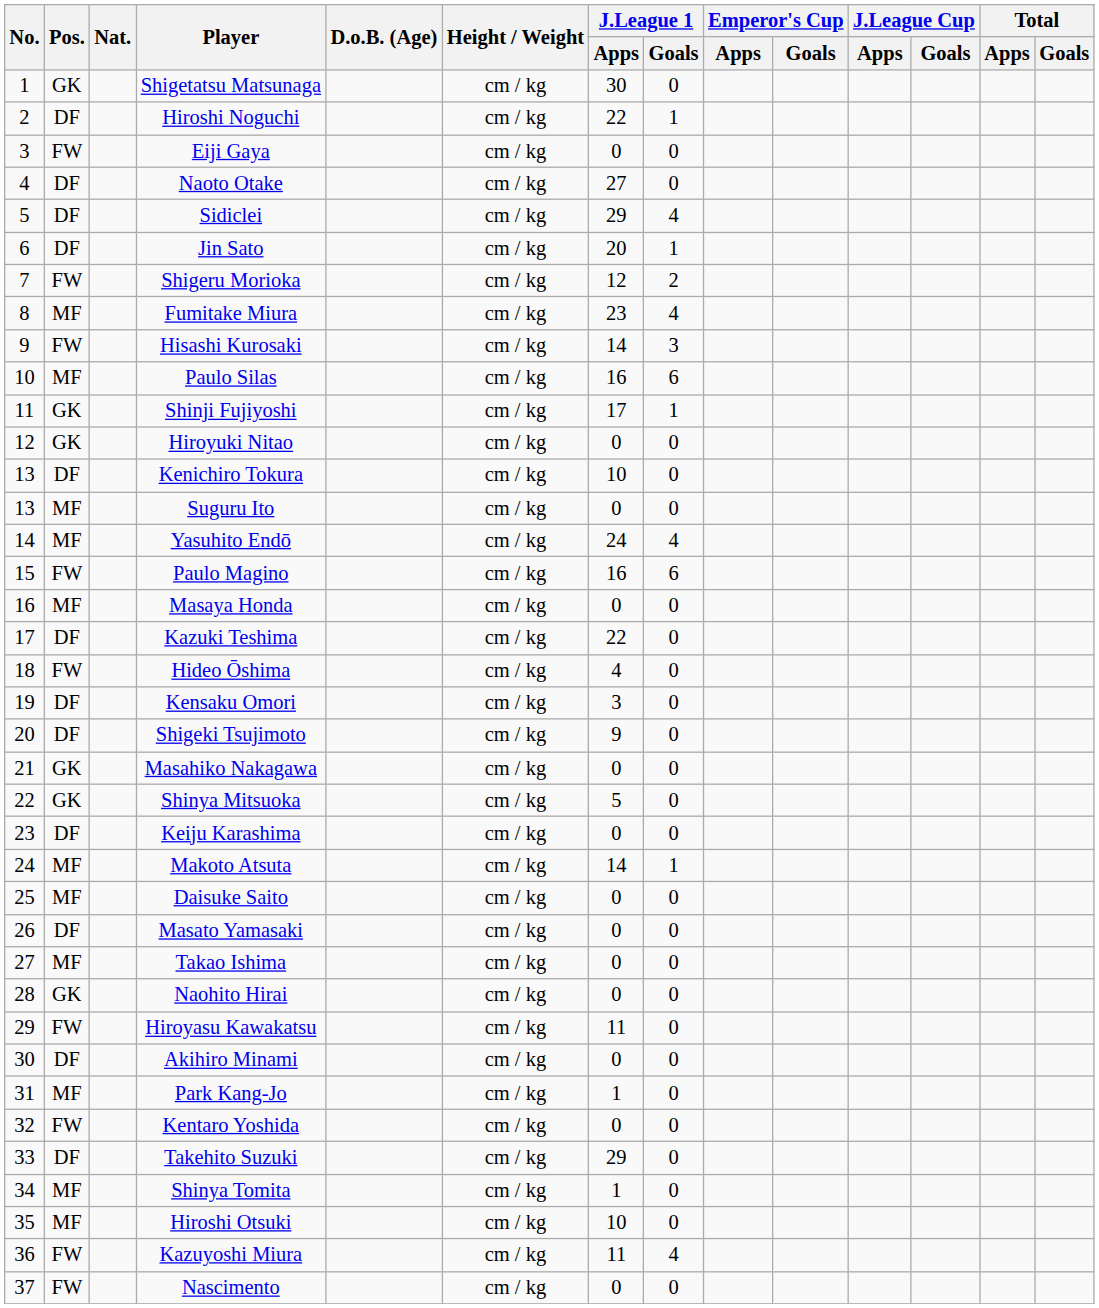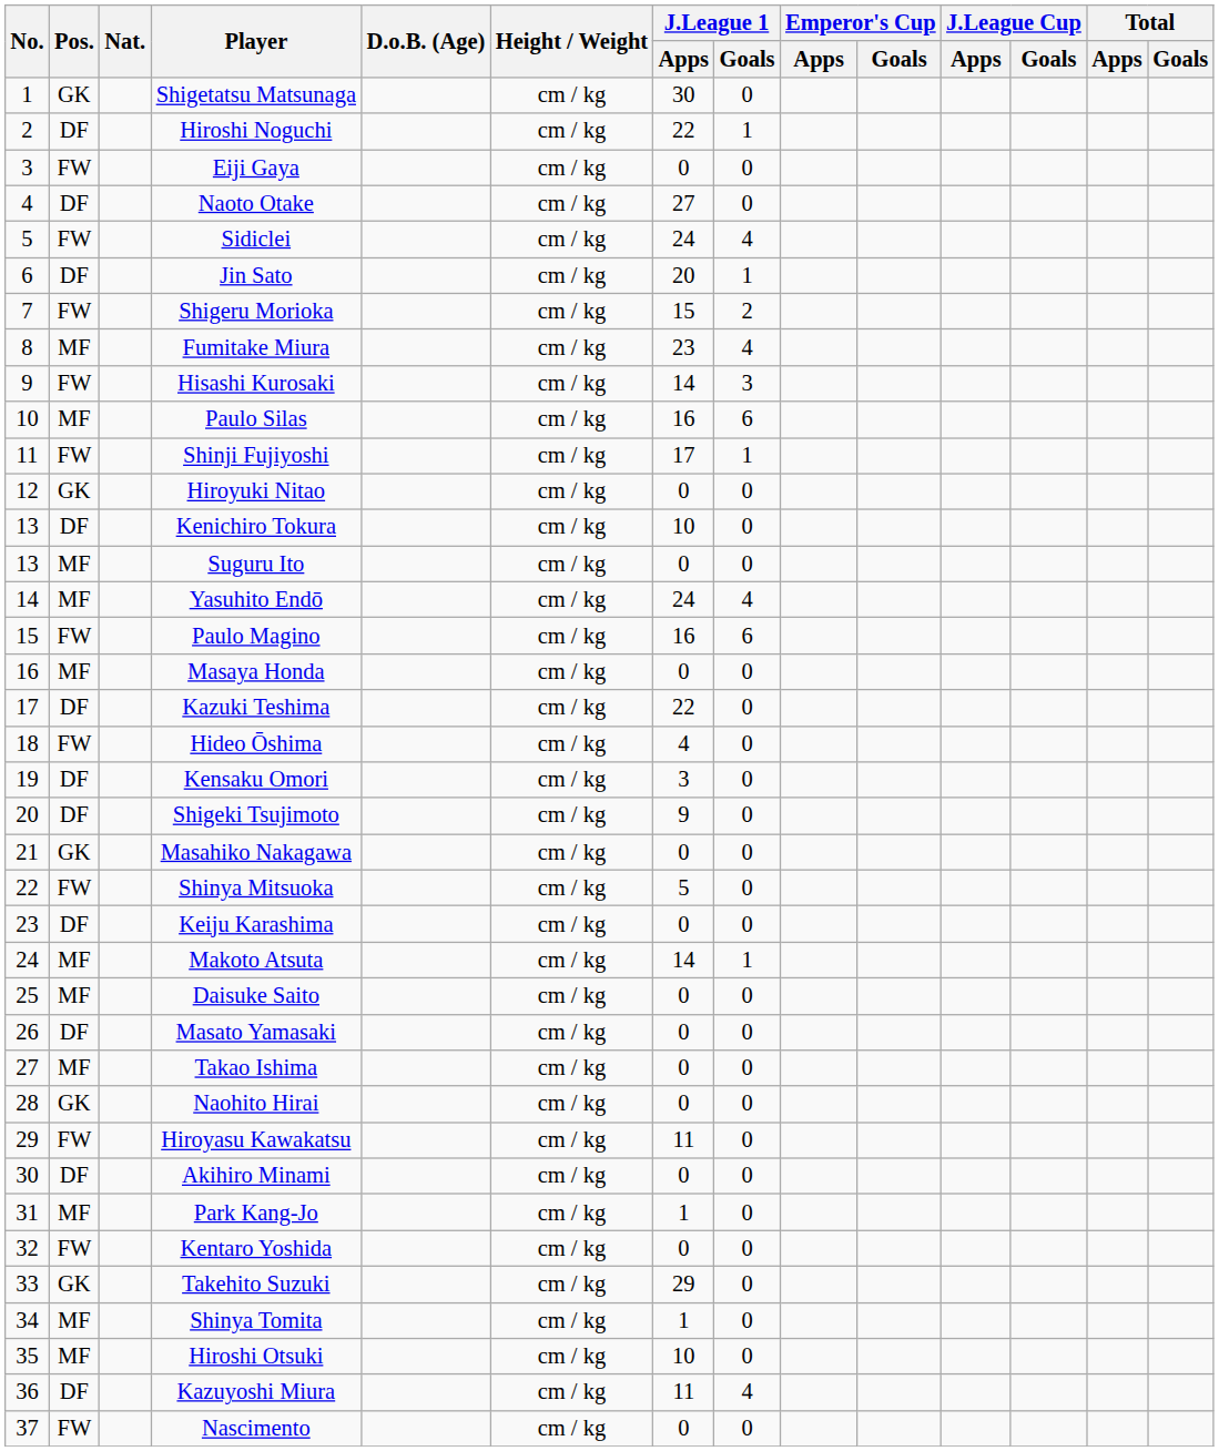 <table class="wikitable" style="text-align:center;">
 <tr>
 <th rowspan="2">No.</th>
 <th rowspan="2">Pos.</th>
 <th rowspan="2">Nat.</th>
 <th rowspan="2">Player</th>
 <th rowspan="2">D.o.B. (Age)</th>
 <th rowspan="2">Height / Weight</th>
 <th colspan="2"><a href='#'>J.League 1</a></th>
 <th colspan="2"><a href='#'>Emperor's Cup</a></th>
 <th colspan="2"><a href='#'>J.League Cup</a></th>
 <th colspan="2">Total</th>
 </tr>
 <tr>
 <th>Apps</th>
 <th>Goals</th>
 <th>Apps</th>
 <th>Goals</th>
 <th>Apps</th>
 <th>Goals</th>
 <th>Apps</th>
 <th>Goals</th>
 </tr>
 <tr>
 <td>1</td>
 <td>GK</td>
 <td></td>
 <td><a href='#'>Shigetatsu Matsunaga</a></td>
 <td></td>
 <td>cm / kg</td>
 <td>30</td>
 <td>0</td>
 <td></td>
 <td></td>
 <td></td>
 <td></td>
 <td></td>
 <td></td>
 </tr>
 <tr>
 <td>2</td>
 <td>DF</td>
 <td></td>
 <td><a href='#'>Hiroshi Noguchi</a></td>
 <td></td>
 <td>cm / kg</td>
 <td>22</td>
 <td>1</td>
 <td></td>
 <td></td>
 <td></td>
 <td></td>
 <td></td>
 <td></td>
 </tr>
 <tr>
 <td>3</td>
 <td>FW</td>
 <td></td>
 <td><a href='#'>Eiji Gaya</a></td>
 <td></td>
 <td>cm / kg</td>
 <td>0</td>
 <td>0</td>
 <td></td>
 <td></td>
 <td></td>
 <td></td>
 <td></td>
 <td></td>
 </tr>
 <tr>
 <td>4</td>
 <td>DF</td>
 <td></td>
 <td><a href='#'>Naoto Otake</a></td>
 <td></td>
 <td>cm / kg</td>
 <td>27</td>
 <td>0</td>
 <td></td>
 <td></td>
 <td></td>
 <td></td>
 <td></td>
 <td></td>
 </tr>
 <tr>
 <td>5</td>
-<td>DF</td>
+<td>FW</td>
 <td></td>
 <td><a href='#'>Sidiclei</a></td>
 <td></td>
 <td>cm / kg</td>
-<td>29</td>
+<td>24</td>
 <td>4</td>
 <td></td>
 <td></td>
 <td></td>
 <td></td>
 <td></td>
 <td></td>
 </tr>
 <tr>
 <td>6</td>
 <td>DF</td>
 <td></td>
 <td><a href='#'>Jin Sato</a></td>
 <td></td>
 <td>cm / kg</td>
 <td>20</td>
 <td>1</td>
 <td></td>
 <td></td>
 <td></td>
 <td></td>
 <td></td>
 <td></td>
 </tr>
 <tr>
 <td>7</td>
 <td>FW</td>
 <td></td>
 <td><a href='#'>Shigeru Morioka</a></td>
 <td></td>
 <td>cm / kg</td>
-<td>12</td>
+<td>15</td>
 <td>2</td>
 <td></td>
 <td></td>
 <td></td>
 <td></td>
 <td></td>
 <td></td>
 </tr>
 <tr>
 <td>8</td>
 <td>MF</td>
 <td></td>
 <td><a href='#'>Fumitake Miura</a></td>
 <td></td>
 <td>cm / kg</td>
 <td>23</td>
 <td>4</td>
 <td></td>
 <td></td>
 <td></td>
 <td></td>
 <td></td>
 <td></td>
 </tr>
 <tr>
 <td>9</td>
 <td>FW</td>
 <td></td>
 <td><a href='#'>Hisashi Kurosaki</a></td>
 <td></td>
 <td>cm / kg</td>
 <td>14</td>
 <td>3</td>
 <td></td>
 <td></td>
 <td></td>
 <td></td>
 <td></td>
 <td></td>
 </tr>
 <tr>
 <td>10</td>
 <td>MF</td>
 <td></td>
 <td><a href='#'>Paulo Silas</a></td>
 <td></td>
 <td>cm / kg</td>
 <td>16</td>
 <td>6</td>
 <td></td>
 <td></td>
 <td></td>
 <td></td>
 <td></td>
 <td></td>
 </tr>
 <tr>
 <td>11</td>
-<td>GK</td>
+<td>FW</td>
 <td></td>
 <td><a href='#'>Shinji Fujiyoshi</a></td>
 <td></td>
 <td>cm / kg</td>
 <td>17</td>
 <td>1</td>
 <td></td>
 <td></td>
 <td></td>
 <td></td>
 <td></td>
 <td></td>
 </tr>
 <tr>
 <td>12</td>
 <td>GK</td>
 <td></td>
 <td><a href='#'>Hiroyuki Nitao</a></td>
 <td></td>
 <td>cm / kg</td>
 <td>0</td>
 <td>0</td>
 <td></td>
 <td></td>
 <td></td>
 <td></td>
 <td></td>
 <td></td>
 </tr>
 <tr>
 <td>13</td>
 <td>DF</td>
 <td></td>
 <td><a href='#'>Kenichiro Tokura</a></td>
 <td></td>
 <td>cm / kg</td>
 <td>10</td>
 <td>0</td>
 <td></td>
 <td></td>
 <td></td>
 <td></td>
 <td></td>
 <td></td>
 </tr>
 <tr>
 <td>13</td>
 <td>MF</td>
 <td></td>
 <td><a href='#'>Suguru Ito</a></td>
 <td></td>
 <td>cm / kg</td>
 <td>0</td>
 <td>0</td>
 <td></td>
 <td></td>
 <td></td>
 <td></td>
 <td></td>
 <td></td>
 </tr>
 <tr>
 <td>14</td>
 <td>MF</td>
 <td></td>
 <td><a href='#'>Yasuhito Endō</a></td>
 <td></td>
 <td>cm / kg</td>
 <td>24</td>
 <td>4</td>
 <td></td>
 <td></td>
 <td></td>
 <td></td>
 <td></td>
 <td></td>
 </tr>
 <tr>
 <td>15</td>
 <td>FW</td>
 <td></td>
 <td><a href='#'>Paulo Magino</a></td>
 <td></td>
 <td>cm / kg</td>
 <td>16</td>
 <td>6</td>
 <td></td>
 <td></td>
 <td></td>
 <td></td>
 <td></td>
 <td></td>
 </tr>
 <tr>
 <td>16</td>
 <td>MF</td>
 <td></td>
 <td><a href='#'>Masaya Honda</a></td>
 <td></td>
 <td>cm / kg</td>
 <td>0</td>
 <td>0</td>
 <td></td>
 <td></td>
 <td></td>
 <td></td>
 <td></td>
 <td></td>
 </tr>
 <tr>
 <td>17</td>
 <td>DF</td>
 <td></td>
 <td><a href='#'>Kazuki Teshima</a></td>
 <td></td>
 <td>cm / kg</td>
 <td>22</td>
 <td>0</td>
 <td></td>
 <td></td>
 <td></td>
 <td></td>
 <td></td>
 <td></td>
 </tr>
 <tr>
 <td>18</td>
 <td>FW</td>
 <td></td>
 <td><a href='#'>Hideo Ōshima</a></td>
 <td></td>
 <td>cm / kg</td>
 <td>4</td>
 <td>0</td>
 <td></td>
 <td></td>
 <td></td>
 <td></td>
 <td></td>
 <td></td>
 </tr>
 <tr>
 <td>19</td>
 <td>DF</td>
 <td></td>
 <td><a href='#'>Kensaku Omori</a></td>
 <td></td>
 <td>cm / kg</td>
 <td>3</td>
 <td>0</td>
 <td></td>
 <td></td>
 <td></td>
 <td></td>
 <td></td>
 <td></td>
 </tr>
 <tr>
 <td>20</td>
 <td>DF</td>
 <td></td>
 <td><a href='#'>Shigeki Tsujimoto</a></td>
 <td></td>
 <td>cm / kg</td>
 <td>9</td>
 <td>0</td>
 <td></td>
 <td></td>
 <td></td>
 <td></td>
 <td></td>
 <td></td>
 </tr>
 <tr>
 <td>21</td>
 <td>GK</td>
 <td></td>
 <td><a href='#'>Masahiko Nakagawa</a></td>
 <td></td>
 <td>cm / kg</td>
 <td>0</td>
 <td>0</td>
 <td></td>
 <td></td>
 <td></td>
 <td></td>
 <td></td>
 <td></td>
 </tr>
 <tr>
 <td>22</td>
-<td>GK</td>
+<td>FW</td>
 <td></td>
 <td><a href='#'>Shinya Mitsuoka</a></td>
 <td></td>
 <td>cm / kg</td>
 <td>5</td>
 <td>0</td>
 <td></td>
 <td></td>
 <td></td>
 <td></td>
 <td></td>
 <td></td>
 </tr>
 <tr>
 <td>23</td>
 <td>DF</td>
 <td></td>
 <td><a href='#'>Keiju Karashima</a></td>
 <td></td>
 <td>cm / kg</td>
 <td>0</td>
 <td>0</td>
 <td></td>
 <td></td>
 <td></td>
 <td></td>
 <td></td>
 <td></td>
 </tr>
 <tr>
 <td>24</td>
 <td>MF</td>
 <td></td>
 <td><a href='#'>Makoto Atsuta</a></td>
 <td></td>
 <td>cm / kg</td>
 <td>14</td>
 <td>1</td>
 <td></td>
 <td></td>
 <td></td>
 <td></td>
 <td></td>
 <td></td>
 </tr>
 <tr>
 <td>25</td>
 <td>MF</td>
 <td></td>
 <td><a href='#'>Daisuke Saito</a></td>
 <td></td>
 <td>cm / kg</td>
 <td>0</td>
 <td>0</td>
 <td></td>
 <td></td>
 <td></td>
 <td></td>
 <td></td>
 <td></td>
 </tr>
 <tr>
 <td>26</td>
 <td>DF</td>
 <td></td>
 <td><a href='#'>Masato Yamasaki</a></td>
 <td></td>
 <td>cm / kg</td>
 <td>0</td>
 <td>0</td>
 <td></td>
 <td></td>
 <td></td>
 <td></td>
 <td></td>
 <td></td>
 </tr>
 <tr>
 <td>27</td>
 <td>MF</td>
 <td></td>
 <td><a href='#'>Takao Ishima</a></td>
 <td></td>
 <td>cm / kg</td>
 <td>0</td>
 <td>0</td>
 <td></td>
 <td></td>
 <td></td>
 <td></td>
 <td></td>
 <td></td>
 </tr>
 <tr>
 <td>28</td>
 <td>GK</td>
 <td></td>
 <td><a href='#'>Naohito Hirai</a></td>
 <td></td>
 <td>cm / kg</td>
 <td>0</td>
 <td>0</td>
 <td></td>
 <td></td>
 <td></td>
 <td></td>
 <td></td>
 <td></td>
 </tr>
 <tr>
 <td>29</td>
 <td>FW</td>
 <td></td>
 <td><a href='#'>Hiroyasu Kawakatsu</a></td>
 <td></td>
 <td>cm / kg</td>
 <td>11</td>
 <td>0</td>
 <td></td>
 <td></td>
 <td></td>
 <td></td>
 <td></td>
 <td></td>
 </tr>
 <tr>
 <td>30</td>
 <td>DF</td>
 <td></td>
 <td><a href='#'>Akihiro Minami</a></td>
 <td></td>
 <td>cm / kg</td>
 <td>0</td>
 <td>0</td>
 <td></td>
 <td></td>
 <td></td>
 <td></td>
 <td></td>
 <td></td>
 </tr>
 <tr>
 <td>31</td>
 <td>MF</td>
 <td></td>
 <td><a href='#'>Park Kang-Jo</a></td>
 <td></td>
 <td>cm / kg</td>
 <td>1</td>
 <td>0</td>
 <td></td>
 <td></td>
 <td></td>
 <td></td>
 <td></td>
 <td></td>
 </tr>
 <tr>
 <td>32</td>
 <td>FW</td>
 <td></td>
 <td><a href='#'>Kentaro Yoshida</a></td>
 <td></td>
 <td>cm / kg</td>
 <td>0</td>
 <td>0</td>
 <td></td>
 <td></td>
 <td></td>
 <td></td>
 <td></td>
 <td></td>
 </tr>
 <tr>
 <td>33</td>
-<td>DF</td>
+<td>GK</td>
 <td></td>
 <td><a href='#'>Takehito Suzuki</a></td>
 <td></td>
 <td>cm / kg</td>
 <td>29</td>
 <td>0</td>
 <td></td>
 <td></td>
 <td></td>
 <td></td>
 <td></td>
 <td></td>
 </tr>
 <tr>
 <td>34</td>
 <td>MF</td>
 <td></td>
 <td><a href='#'>Shinya Tomita</a></td>
 <td></td>
 <td>cm / kg</td>
 <td>1</td>
 <td>0</td>
 <td></td>
 <td></td>
 <td></td>
 <td></td>
 <td></td>
 <td></td>
 </tr>
 <tr>
 <td>35</td>
 <td>MF</td>
 <td></td>
 <td><a href='#'>Hiroshi Otsuki</a></td>
 <td></td>
 <td>cm / kg</td>
 <td>10</td>
 <td>0</td>
 <td></td>
 <td></td>
 <td></td>
 <td></td>
 <td></td>
 <td></td>
 </tr>
 <tr>
 <td>36</td>
-<td>FW</td>
+<td>DF</td>
 <td></td>
 <td><a href='#'>Kazuyoshi Miura</a></td>
 <td></td>
 <td>cm / kg</td>
 <td>11</td>
 <td>4</td>
 <td></td>
 <td></td>
 <td></td>
 <td></td>
 <td></td>
 <td></td>
 </tr>
 <tr>
 <td>37</td>
 <td>FW</td>
 <td></td>
 <td><a href='#'>Nascimento</a></td>
 <td></td>
 <td>cm / kg</td>
 <td>0</td>
 <td>0</td>
 <td></td>
 <td></td>
 <td></td>
 <td></td>
 <td></td>
 <td></td>
 </tr>
 </table>
